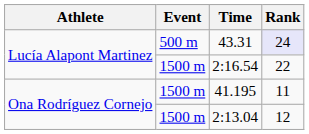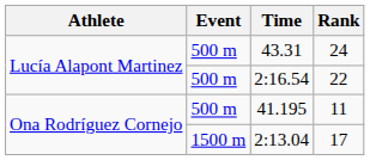 <table class="wikitable" style="font-size:90%">
 <tr>
 <th>Athlete</th>
 <th>Event</th>
 <th>Time</th>
 <th>Rank</th>
 </tr>
 <tr align=center>
 <td align=left rowspan=2><a href='#'>Lucía Alapont Martinez</a></td>
 <td align=left><a href='#'>500 m</a></td>
 <td>43.31</td>
-<td style="background: lavender;">24</td>
+<td>24</td>
 </tr>
 <tr align=center>
-<td align=left><a href='#'>1500 m</a></td>
+<td align=left><a href='#'>500 m</a></td>
 <td>2:16.54</td>
 <td>22</td>
 </tr>
 <tr align=center>
 <td align=left rowspan=2><a href='#'>Ona Rodríguez Cornejo</a></td>
-<td align=left><a href='#'>1500 m</a></td>
+<td align=left><a href='#'>500 m</a></td>
 <td>41.195</td>
 <td>11</td>
 </tr>
 <tr align=center>
 <td align=left><a href='#'>1500 m</a></td>
 <td>2:13.04</td>
-<td>12</td>
+<td>17</td>
 </tr>
 </table>
